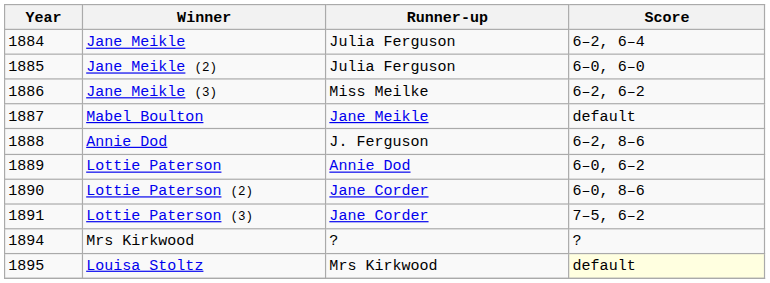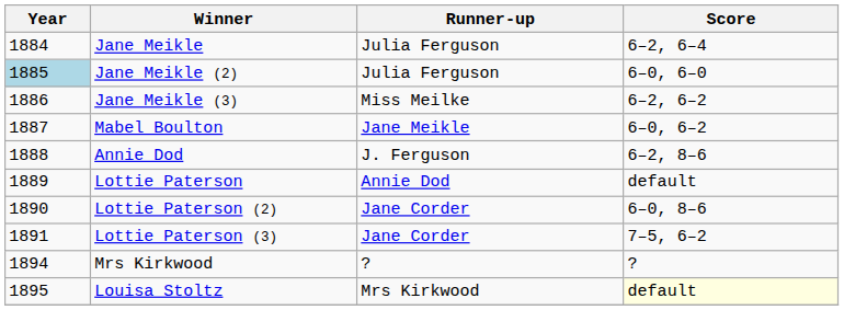 <table class="wikitable" style="font-size:98%;">
 <tr>
 <th style="width:60px;">Year</th>
 <th style="width:200px;">Winner</th>
 <th style="width:200px;">Runner-up</th>
 <th style="width:160px;">Score</th>
 </tr>
 <tr>
 <td>1884</td>
 <td> <a href='#'>Jane Meikle</a></td>
 <td> Julia Ferguson</td>
 <td>6–2, 6–4</td>
 </tr>
 <tr>
-<td>1885</td>
+<td style="background: lightblue;">1885</td>
 <td> <a href='#'>Jane Meikle</a> <small>(2)</small></td>
 <td> Julia Ferguson</td>
 <td>6–0, 6–0</td>
 </tr>
 <tr>
 <td>1886</td>
 <td> <a href='#'>Jane Meikle</a> <small>(3)</small></td>
 <td> Miss Meilke</td>
 <td>6–2, 6–2</td>
 </tr>
 <tr>
 <td>1887</td>
 <td> <a href='#'>Mabel Boulton</a></td>
 <td> <a href='#'>Jane Meikle</a></td>
-<td>default</td>
+<td>6–0, 6–2</td>
 </tr>
 <tr>
 <td>1888</td>
 <td> <a href='#'>Annie Dod</a></td>
 <td> J. Ferguson</td>
 <td>6–2, 8–6</td>
 </tr>
 <tr>
 <td>1889</td>
 <td> <a href='#'>Lottie Paterson</a></td>
 <td> <a href='#'>Annie Dod</a></td>
-<td>6–0, 6–2</td>
+<td>default</td>
 </tr>
 <tr>
 <td>1890</td>
 <td> <a href='#'>Lottie Paterson</a> <small>(2)</small></td>
 <td> <a href='#'>Jane Corder</a></td>
 <td>6–0, 8–6</td>
 </tr>
 <tr>
 <td>1891</td>
 <td> <a href='#'>Lottie Paterson</a> <small>(3)</small></td>
 <td> <a href='#'>Jane Corder</a></td>
 <td>7–5,  6–2</td>
 </tr>
 <tr>
 <td>1894</td>
 <td> Mrs Kirkwood</td>
 <td>?</td>
 <td>?</td>
 </tr>
 <tr>
 <td>1895</td>
 <td> <a href='#'>Louisa Stoltz</a></td>
 <td> Mrs Kirkwood</td>
 <td style="background: lightyellow;">default</td>
 </tr>
 <tr>
 </tr>
 </table>
